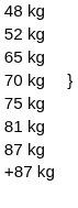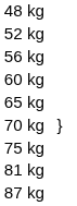 <table>
 <tr>
 <td>48 kg</td>
 <td></td>
 <td></td>
 <td></td>
 </tr>
 <tr>
 <td>52 kg</td>
+<td></td>
+<td></td>
+<td></td>
+</tr>
+<tr>
+<td>56 kg</td>
+<td></td>
+<td></td>
+<td></td>
+</tr>
+<tr>
+<td>60 kg</td>
 <td></td>
 <td></td>
 <td></td>
 </tr>
 <tr>
 <td>65 kg</td>
 <td></td>
 <td></td>
 <td></td>
 </tr>
 <tr>
 <td>70 kg</td>
 <td></td>
 <td></td>
 <td>}</td>
 </tr>
 <tr>
 <td>75 kg</td>
 <td></td>
 <td></td>
 <td></td>
 </tr>
 <tr>
 <td>81 kg</td>
 <td></td>
 <td></td>
 <td></td>
 </tr>
 <tr>
 <td>87 kg</td>
 <td></td>
 <td></td>
 <td></td>
 </tr>
-<tr>
-<td>+87 kg</td>
-<td></td>
-<td></td>
-<td></td>
-</tr>
 </table>
